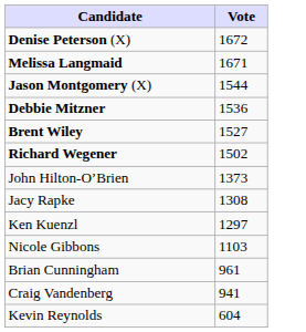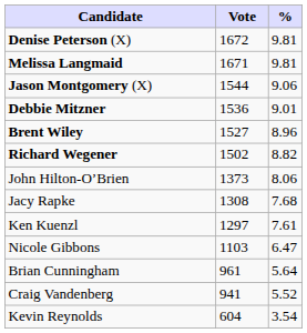 <table class="wikitable">
 <tr>
 <th style="background:#ddf; width:225px;">Candidate</th>
 <th style="background:#ddf; width:50px;">Vote</th>
+<th style="background:#ddf; width:30px;">%</th>
 </tr>
 <tr>
 <td><strong>Denise Peterson</strong> (X)</td>
 <td>1672</td>
+<td>9.81</td>
 </tr>
 <tr>
 <td><strong>Melissa Langmaid</strong></td>
 <td>1671</td>
+<td>9.81</td>
 </tr>
 <tr>
 <td><strong>Jason Montgomery</strong> (X)</td>
 <td>1544</td>
+<td>9.06</td>
 </tr>
 <tr>
 <td><strong>Debbie Mitzner</strong></td>
 <td>1536</td>
+<td>9.01</td>
 </tr>
 <tr>
 <td><strong>Brent Wiley</strong></td>
 <td>1527</td>
+<td>8.96</td>
 </tr>
 <tr>
 <td><strong>Richard Wegener</strong></td>
 <td>1502</td>
+<td>8.82</td>
 </tr>
 <tr>
 <td>John Hilton-O’Brien</td>
 <td>1373</td>
+<td>8.06</td>
 </tr>
 <tr>
 <td>Jacy Rapke</td>
 <td>1308</td>
+<td>7.68</td>
 </tr>
 <tr>
 <td>Ken Kuenzl</td>
 <td>1297</td>
+<td>7.61</td>
 </tr>
 <tr>
 <td>Nicole Gibbons</td>
 <td>1103</td>
+<td>6.47</td>
 </tr>
 <tr>
 <td>Brian Cunningham</td>
 <td>961</td>
+<td>5.64</td>
 </tr>
 <tr>
 <td>Craig Vandenberg</td>
 <td>941</td>
+<td>5.52</td>
 </tr>
 <tr>
 <td>Kevin Reynolds</td>
 <td>604</td>
+<td>3.54</td>
 </tr>
 </table>
